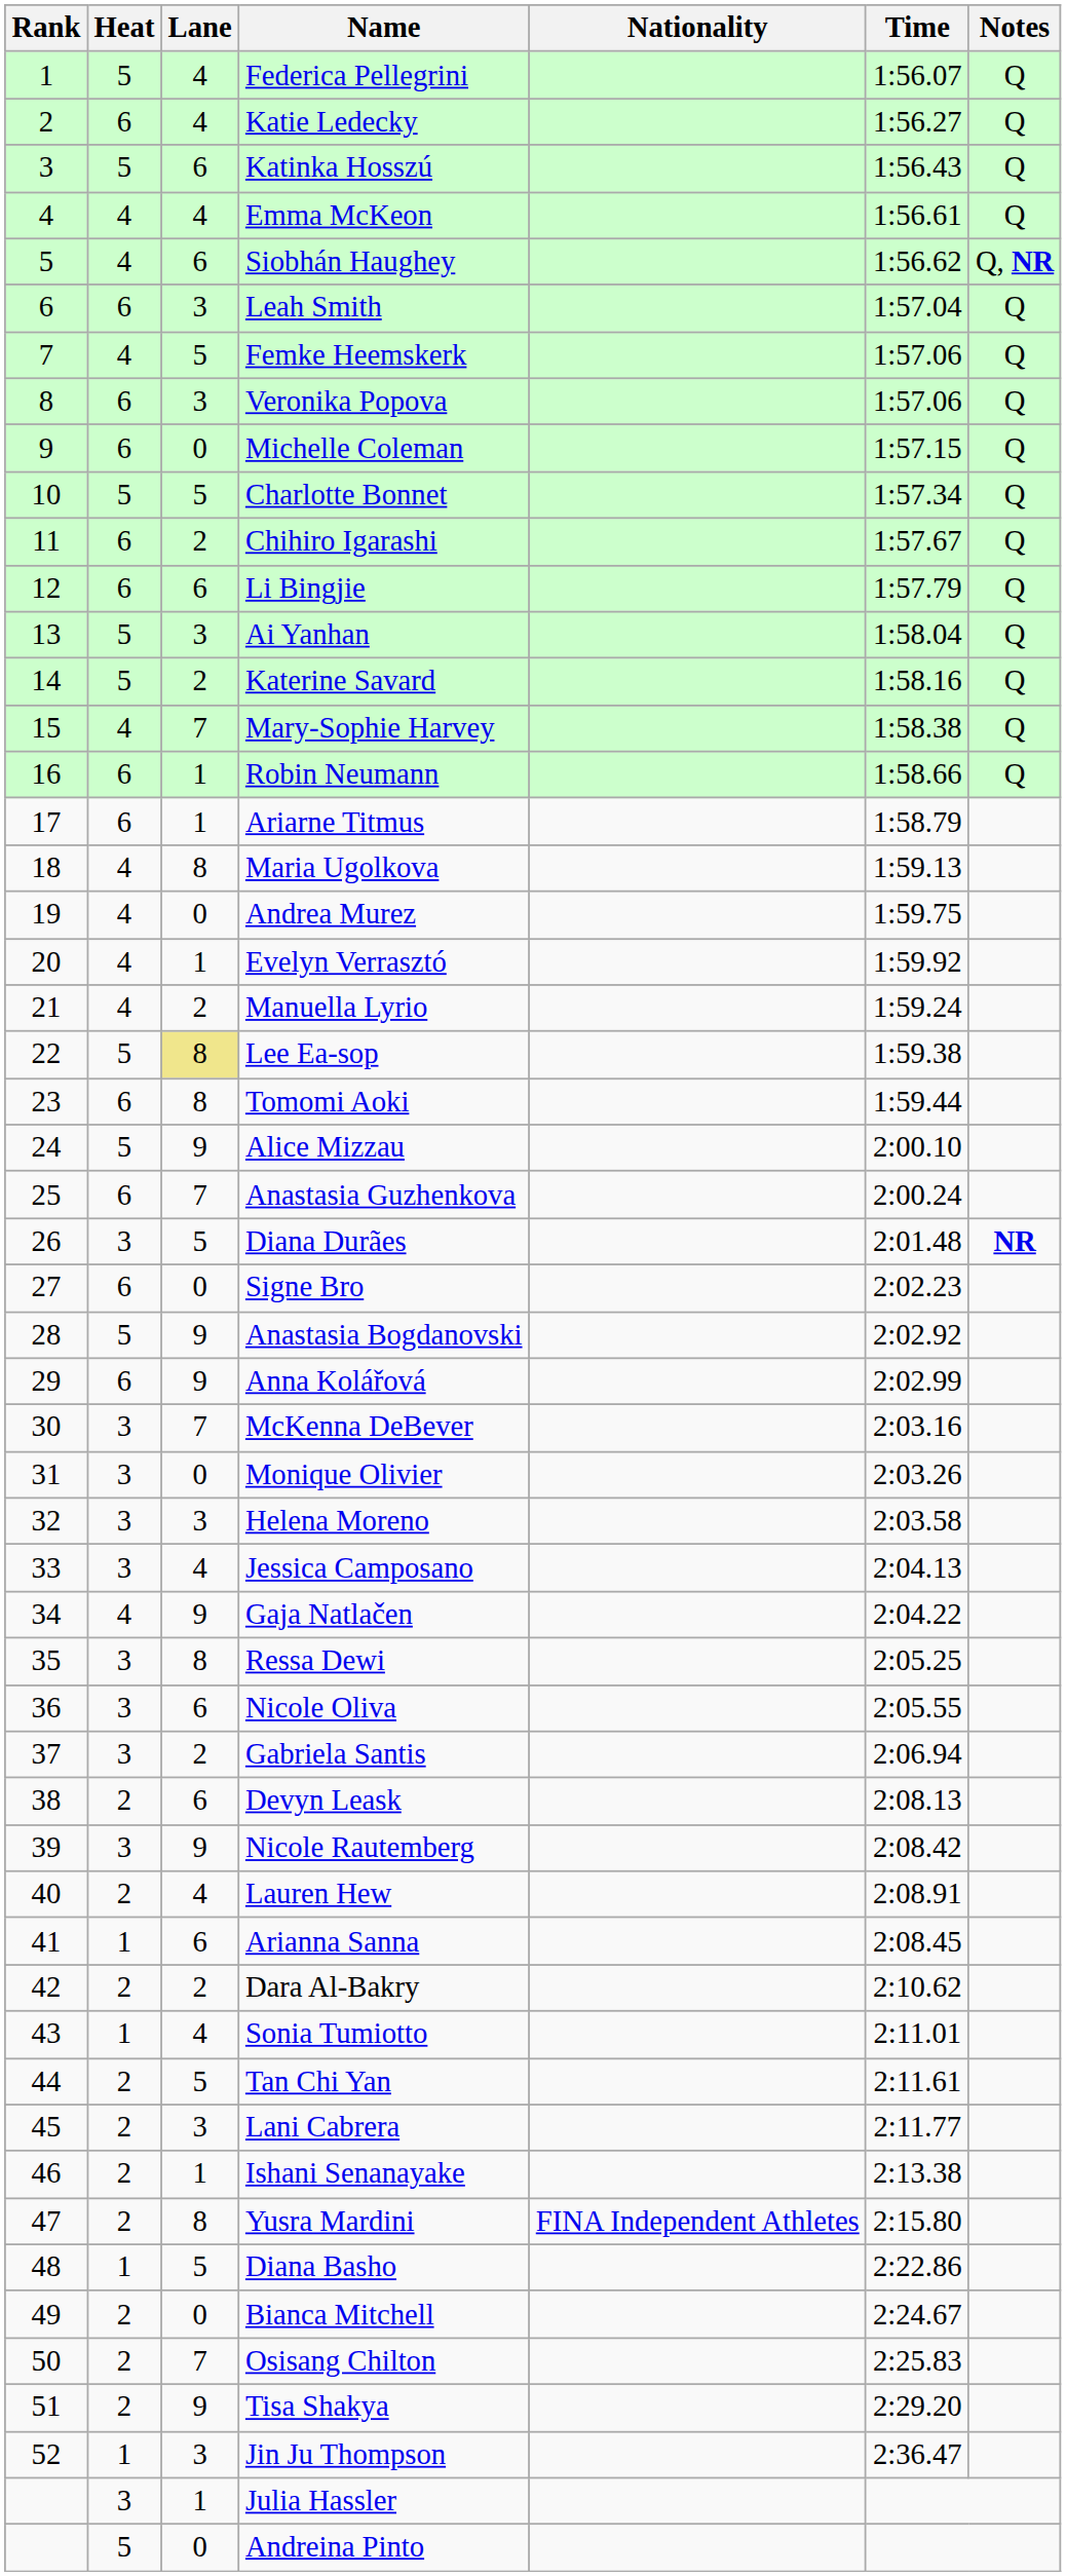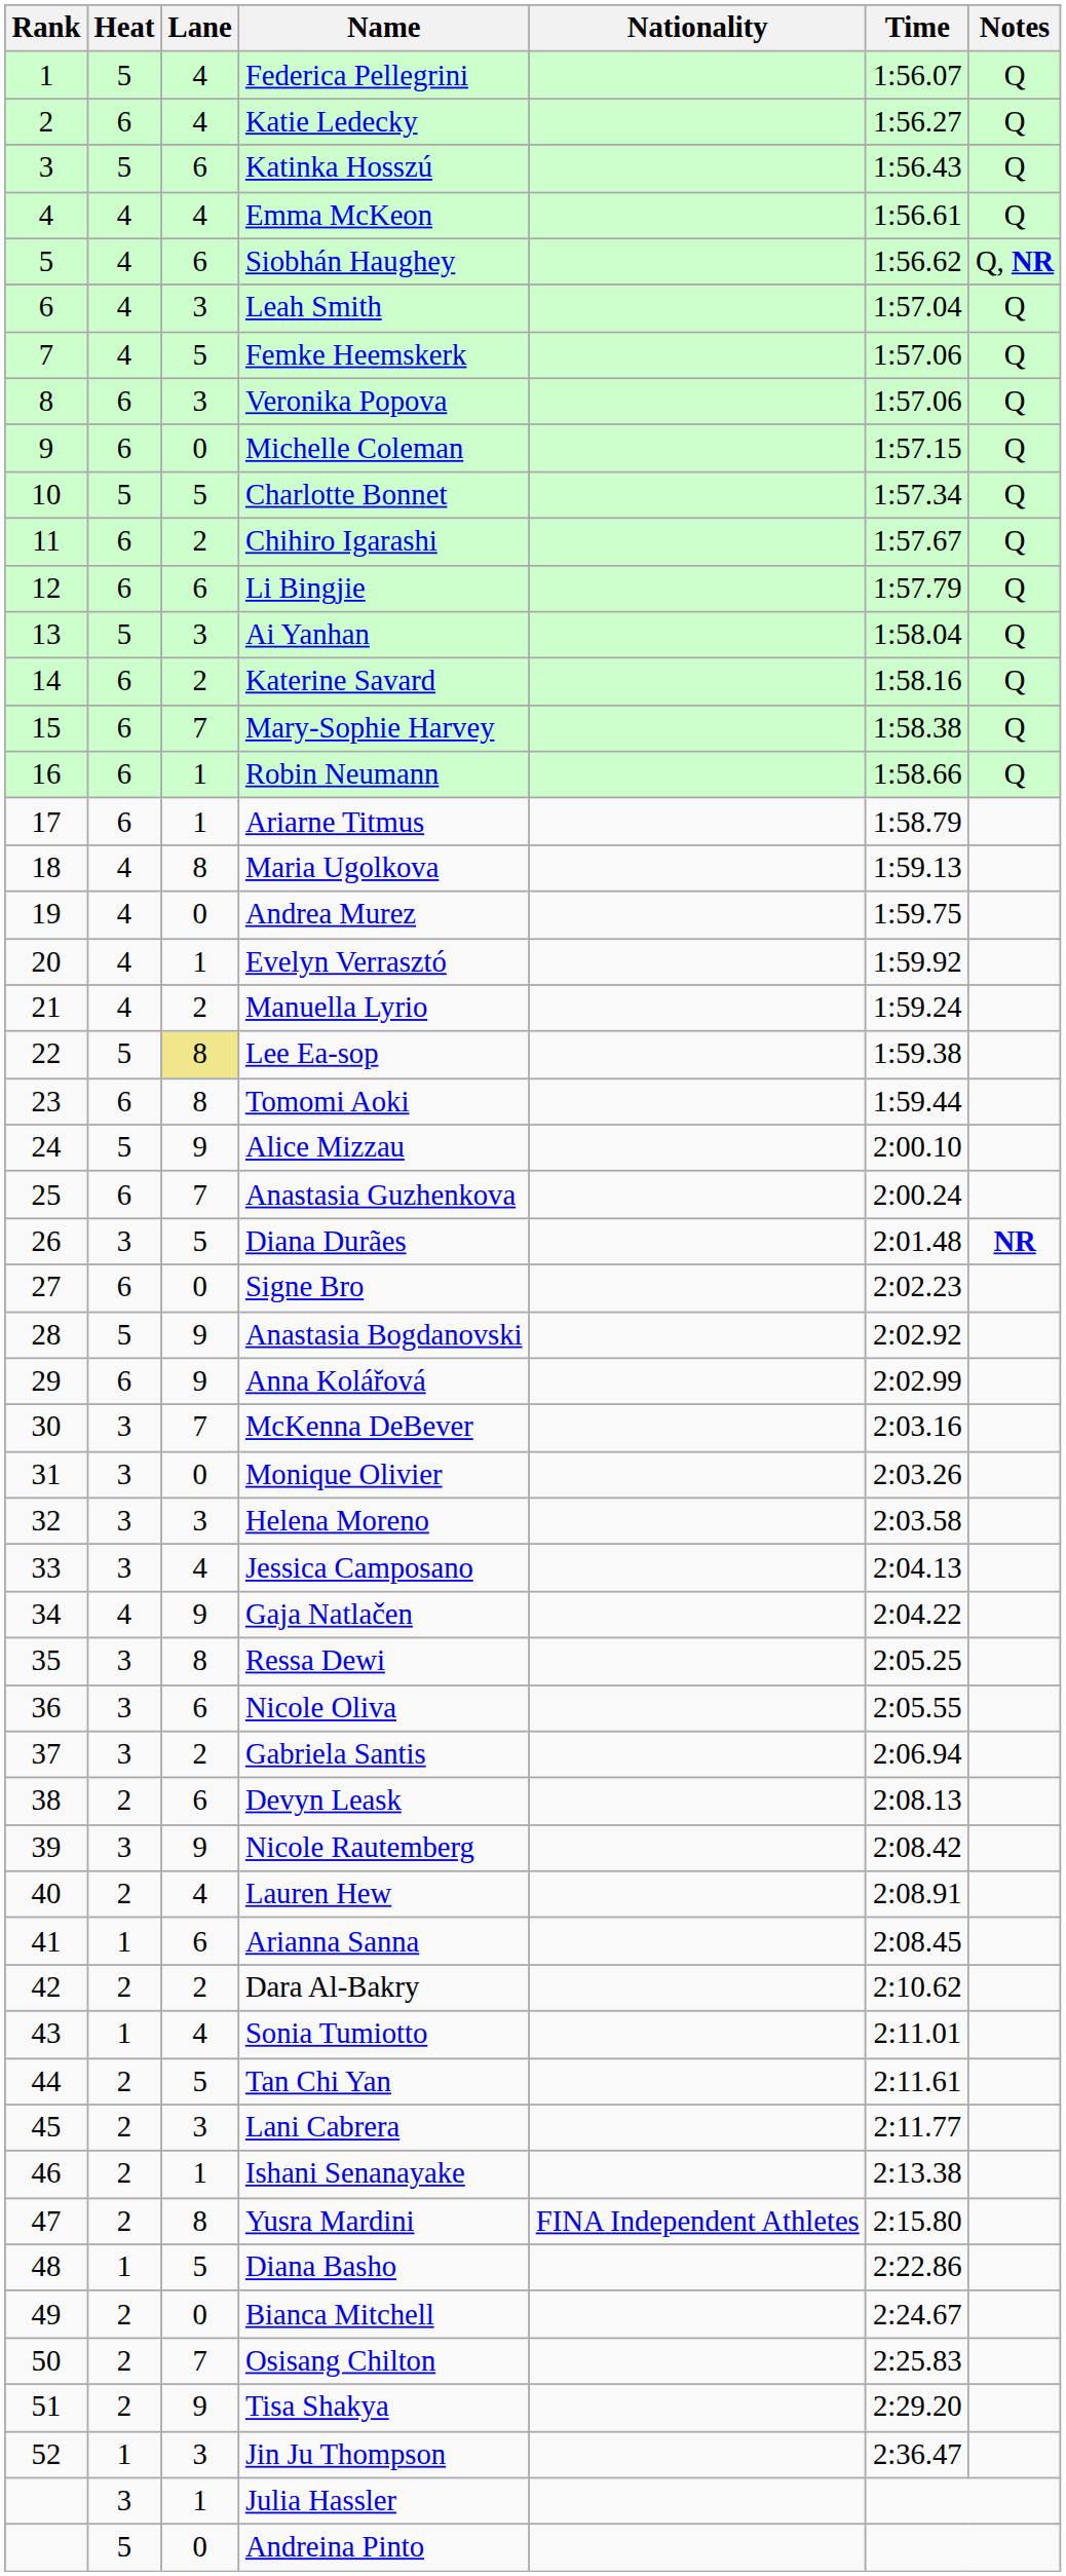 <table class="wikitable sortable" style="text-align:center">
 <tr>
 <th>Rank</th>
 <th>Heat</th>
 <th>Lane</th>
 <th>Name</th>
 <th>Nationality</th>
 <th>Time</th>
 <th>Notes</th>
 </tr>
 <tr bgcolor=ccffcc>
 <td>1</td>
 <td>5</td>
 <td>4</td>
 <td align=left><a href='#'>Federica Pellegrini</a></td>
 <td align=left></td>
 <td>1:56.07</td>
 <td>Q</td>
 </tr>
 <tr bgcolor=ccffcc>
 <td>2</td>
 <td>6</td>
 <td>4</td>
 <td align=left><a href='#'>Katie Ledecky</a></td>
 <td align=left></td>
 <td>1:56.27</td>
 <td>Q</td>
 </tr>
 <tr bgcolor=ccffcc>
 <td>3</td>
 <td>5</td>
 <td>6</td>
 <td align=left><a href='#'>Katinka Hosszú</a></td>
 <td align=left></td>
 <td>1:56.43</td>
 <td>Q</td>
 </tr>
 <tr bgcolor=ccffcc>
 <td>4</td>
 <td>4</td>
 <td>4</td>
 <td align=left><a href='#'>Emma McKeon</a></td>
 <td align=left></td>
 <td>1:56.61</td>
 <td>Q</td>
 </tr>
 <tr bgcolor=ccffcc>
 <td>5</td>
 <td>4</td>
 <td>6</td>
 <td align=left><a href='#'>Siobhán Haughey</a></td>
 <td align=left></td>
 <td>1:56.62</td>
 <td>Q, <strong><a href='#'>NR</a></strong></td>
 </tr>
 <tr bgcolor=ccffcc>
 <td>6</td>
-<td>6</td>
+<td>4</td>
 <td>3</td>
 <td align=left><a href='#'>Leah Smith</a></td>
 <td align=left></td>
 <td>1:57.04</td>
 <td>Q</td>
 </tr>
 <tr bgcolor=ccffcc>
 <td>7</td>
 <td>4</td>
 <td>5</td>
 <td align=left><a href='#'>Femke Heemskerk</a></td>
 <td align=left></td>
 <td>1:57.06</td>
 <td>Q</td>
 </tr>
 <tr bgcolor=ccffcc>
 <td>8</td>
 <td>6</td>
 <td>3</td>
 <td align=left><a href='#'>Veronika Popova</a></td>
 <td align=left></td>
 <td>1:57.06</td>
 <td>Q</td>
 </tr>
 <tr bgcolor=ccffcc>
 <td>9</td>
 <td>6</td>
 <td>0</td>
 <td align=left><a href='#'>Michelle Coleman</a></td>
 <td align=left></td>
 <td>1:57.15</td>
 <td>Q</td>
 </tr>
 <tr bgcolor=ccffcc>
 <td>10</td>
 <td>5</td>
 <td>5</td>
 <td align=left><a href='#'>Charlotte Bonnet</a></td>
 <td align=left></td>
 <td>1:57.34</td>
 <td>Q</td>
 </tr>
 <tr bgcolor=ccffcc>
 <td>11</td>
 <td>6</td>
 <td>2</td>
 <td align=left><a href='#'>Chihiro Igarashi</a></td>
 <td align=left></td>
 <td>1:57.67</td>
 <td>Q</td>
 </tr>
 <tr bgcolor=ccffcc>
 <td>12</td>
 <td>6</td>
 <td>6</td>
 <td align=left><a href='#'>Li Bingjie</a></td>
 <td align=left></td>
 <td>1:57.79</td>
 <td>Q</td>
 </tr>
 <tr bgcolor=ccffcc>
 <td>13</td>
 <td>5</td>
 <td>3</td>
 <td align=left><a href='#'>Ai Yanhan</a></td>
 <td align=left></td>
 <td>1:58.04</td>
 <td>Q</td>
 </tr>
 <tr bgcolor=ccffcc>
 <td>14</td>
-<td>5</td>
+<td>6</td>
 <td>2</td>
 <td align=left><a href='#'>Katerine Savard</a></td>
 <td align=left></td>
 <td>1:58.16</td>
 <td>Q</td>
 </tr>
 <tr bgcolor=ccffcc>
 <td>15</td>
-<td>4</td>
+<td>6</td>
 <td>7</td>
 <td align=left><a href='#'>Mary-Sophie Harvey</a></td>
 <td align=left></td>
 <td>1:58.38</td>
 <td>Q</td>
 </tr>
 <tr bgcolor=ccffcc>
 <td>16</td>
 <td>6</td>
 <td>1</td>
 <td align=left><a href='#'>Robin Neumann</a></td>
 <td align=left></td>
 <td>1:58.66</td>
 <td>Q</td>
 </tr>
 <tr>
 <td>17</td>
 <td>6</td>
 <td>1</td>
 <td align=left><a href='#'>Ariarne Titmus</a></td>
 <td align=left></td>
 <td>1:58.79</td>
 <td></td>
 </tr>
 <tr>
 <td>18</td>
 <td>4</td>
 <td>8</td>
 <td align=left><a href='#'>Maria Ugolkova</a></td>
 <td align=left></td>
 <td>1:59.13</td>
 <td></td>
 </tr>
 <tr>
 <td>19</td>
 <td>4</td>
 <td>0</td>
 <td align=left><a href='#'>Andrea Murez</a></td>
 <td align=left></td>
 <td>1:59.75</td>
 <td></td>
 </tr>
 <tr>
 <td>20</td>
 <td>4</td>
 <td>1</td>
 <td align=left><a href='#'>Evelyn Verrasztó</a></td>
 <td align=left></td>
 <td>1:59.92</td>
 <td></td>
 </tr>
 <tr>
 <td>21</td>
 <td>4</td>
 <td>2</td>
 <td align=left><a href='#'>Manuella Lyrio</a></td>
 <td align=left></td>
 <td>1:59.24</td>
 <td></td>
 </tr>
 <tr>
 <td>22</td>
 <td>5</td>
 <td style="background: khaki;">8</td>
 <td align=left><a href='#'>Lee Ea-sop</a></td>
 <td align=left></td>
 <td>1:59.38</td>
 <td></td>
 </tr>
 <tr>
 <td>23</td>
 <td>6</td>
 <td>8</td>
 <td align=left><a href='#'>Tomomi Aoki</a></td>
 <td align=left></td>
 <td>1:59.44</td>
 <td></td>
 </tr>
 <tr>
 <td>24</td>
 <td>5</td>
 <td>9</td>
 <td align=left><a href='#'>Alice Mizzau</a></td>
 <td align=left></td>
 <td>2:00.10</td>
 <td></td>
 </tr>
 <tr>
 <td>25</td>
 <td>6</td>
 <td>7</td>
 <td align=left><a href='#'>Anastasia Guzhenkova</a></td>
 <td align=left></td>
 <td>2:00.24</td>
 <td></td>
 </tr>
 <tr>
 <td>26</td>
 <td>3</td>
 <td>5</td>
 <td align=left><a href='#'>Diana Durães</a></td>
 <td align=left></td>
 <td>2:01.48</td>
 <td><strong><a href='#'>NR</a></strong></td>
 </tr>
 <tr>
 <td>27</td>
 <td>6</td>
 <td>0</td>
 <td align=left><a href='#'>Signe Bro</a></td>
 <td align=left></td>
 <td>2:02.23</td>
 <td></td>
 </tr>
 <tr>
 <td>28</td>
 <td>5</td>
 <td>9</td>
 <td align=left><a href='#'>Anastasia Bogdanovski</a></td>
 <td align=left></td>
 <td>2:02.92</td>
 <td></td>
 </tr>
 <tr>
 <td>29</td>
 <td>6</td>
 <td>9</td>
 <td align=left><a href='#'>Anna Kolářová</a></td>
 <td align=left></td>
 <td>2:02.99</td>
 <td></td>
 </tr>
 <tr>
 <td>30</td>
 <td>3</td>
 <td>7</td>
 <td align=left><a href='#'>McKenna DeBever</a></td>
 <td align=left></td>
 <td>2:03.16</td>
 <td></td>
 </tr>
 <tr>
 <td>31</td>
 <td>3</td>
 <td>0</td>
 <td align=left><a href='#'>Monique Olivier</a></td>
 <td align=left></td>
 <td>2:03.26</td>
 <td></td>
 </tr>
 <tr>
 <td>32</td>
 <td>3</td>
 <td>3</td>
 <td align=left><a href='#'>Helena Moreno</a></td>
 <td align=left></td>
 <td>2:03.58</td>
 <td></td>
 </tr>
 <tr>
 <td>33</td>
 <td>3</td>
 <td>4</td>
 <td align=left><a href='#'>Jessica Camposano</a></td>
 <td align=left></td>
 <td>2:04.13</td>
 <td></td>
 </tr>
 <tr>
 <td>34</td>
 <td>4</td>
 <td>9</td>
 <td align=left><a href='#'>Gaja Natlačen</a></td>
 <td align=left></td>
 <td>2:04.22</td>
 <td></td>
 </tr>
 <tr>
 <td>35</td>
 <td>3</td>
 <td>8</td>
 <td align=left><a href='#'>Ressa Dewi</a></td>
 <td align=left></td>
 <td>2:05.25</td>
 <td></td>
 </tr>
 <tr>
 <td>36</td>
 <td>3</td>
 <td>6</td>
 <td align=left><a href='#'>Nicole Oliva</a></td>
 <td align=left></td>
 <td>2:05.55</td>
 <td></td>
 </tr>
 <tr>
 <td>37</td>
 <td>3</td>
 <td>2</td>
 <td align=left><a href='#'>Gabriela Santis</a></td>
 <td align=left></td>
 <td>2:06.94</td>
 <td></td>
 </tr>
 <tr>
 <td>38</td>
 <td>2</td>
 <td>6</td>
 <td align=left><a href='#'>Devyn Leask</a></td>
 <td align=left></td>
 <td>2:08.13</td>
 <td></td>
 </tr>
 <tr>
 <td>39</td>
 <td>3</td>
 <td>9</td>
 <td align=left><a href='#'>Nicole Rautemberg</a></td>
 <td align=left></td>
 <td>2:08.42</td>
 <td></td>
 </tr>
 <tr>
 <td>40</td>
 <td>2</td>
 <td>4</td>
 <td align=left><a href='#'>Lauren Hew</a></td>
 <td align=left></td>
 <td>2:08.91</td>
 <td></td>
 </tr>
 <tr>
 <td>41</td>
 <td>1</td>
 <td>6</td>
 <td align=left><a href='#'>Arianna Sanna</a></td>
 <td align=left></td>
 <td>2:08.45</td>
 <td></td>
 </tr>
 <tr>
 <td>42</td>
 <td>2</td>
 <td>2</td>
 <td align=left>Dara Al-Bakry</td>
 <td align=left></td>
 <td>2:10.62</td>
 <td></td>
 </tr>
 <tr>
 <td>43</td>
 <td>1</td>
 <td>4</td>
 <td align=left><a href='#'>Sonia Tumiotto</a></td>
 <td align=left></td>
 <td>2:11.01</td>
 <td></td>
 </tr>
 <tr>
 <td>44</td>
 <td>2</td>
 <td>5</td>
 <td align=left><a href='#'>Tan Chi Yan</a></td>
 <td align=left></td>
 <td>2:11.61</td>
 <td></td>
 </tr>
 <tr>
 <td>45</td>
 <td>2</td>
 <td>3</td>
 <td align=left><a href='#'>Lani Cabrera</a></td>
 <td align=left></td>
 <td>2:11.77</td>
 <td></td>
 </tr>
 <tr>
 <td>46</td>
 <td>2</td>
 <td>1</td>
 <td align=left><a href='#'>Ishani Senanayake</a></td>
 <td align=left></td>
 <td>2:13.38</td>
 <td></td>
 </tr>
 <tr>
 <td>47</td>
 <td>2</td>
 <td>8</td>
 <td align=left><a href='#'>Yusra Mardini</a></td>
 <td align=left><a href='#'>FINA Independent Athletes</a></td>
 <td>2:15.80</td>
 <td></td>
 </tr>
 <tr>
 <td>48</td>
 <td>1</td>
 <td>5</td>
 <td align=left><a href='#'>Diana Basho</a></td>
 <td align=left></td>
 <td>2:22.86</td>
 <td></td>
 </tr>
 <tr>
 <td>49</td>
 <td>2</td>
 <td>0</td>
 <td align=left><a href='#'>Bianca Mitchell</a></td>
 <td align=left></td>
 <td>2:24.67</td>
 <td></td>
 </tr>
 <tr>
 <td>50</td>
 <td>2</td>
 <td>7</td>
 <td align=left><a href='#'>Osisang Chilton</a></td>
 <td align=left></td>
 <td>2:25.83</td>
 <td></td>
 </tr>
 <tr>
 <td>51</td>
 <td>2</td>
 <td>9</td>
 <td align=left><a href='#'>Tisa Shakya</a></td>
 <td align=left></td>
 <td>2:29.20</td>
 <td></td>
 </tr>
 <tr>
 <td>52</td>
 <td>1</td>
 <td>3</td>
 <td align=left><a href='#'>Jin Ju Thompson</a></td>
 <td align=left></td>
 <td>2:36.47</td>
 <td></td>
 </tr>
 <tr>
 <td></td>
 <td>3</td>
 <td>1</td>
 <td align=left><a href='#'>Julia Hassler</a></td>
 <td align=left></td>
 <td colspan=2></td>
 </tr>
 <tr>
 <td></td>
 <td>5</td>
 <td>0</td>
 <td align=left><a href='#'>Andreina Pinto</a></td>
 <td align=left></td>
 <td colspan=2></td>
 </tr>
 <tr>
 </tr>
 </table>
